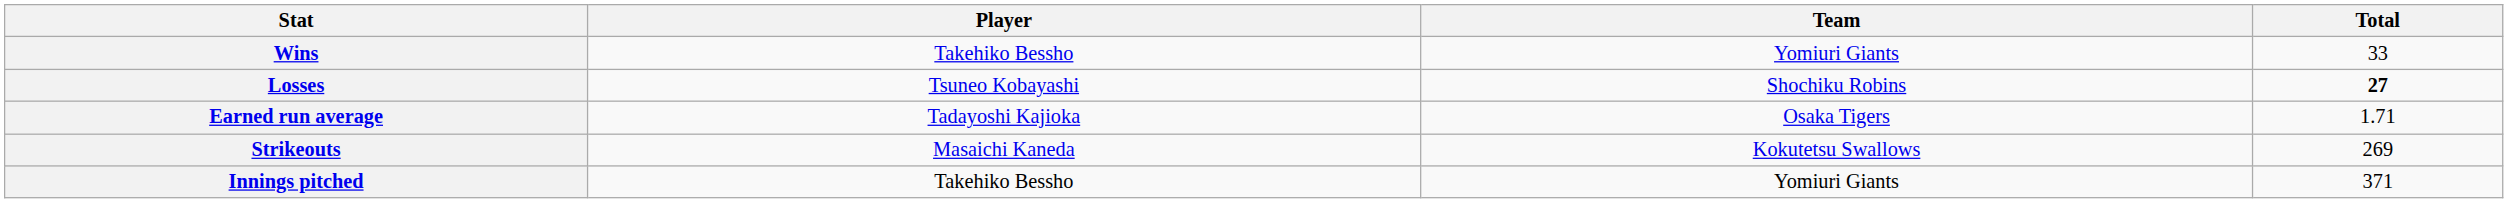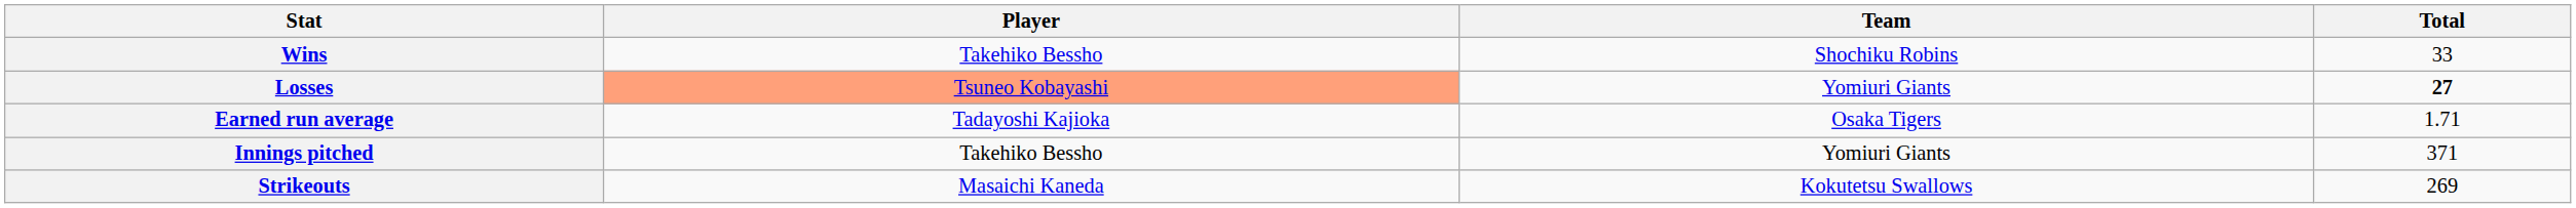 <table class="wikitable" style="text-align:center;">
 <tr>
 <th scope="col" width="7%">Stat</th>
 <th scope="col" width="10%">Player</th>
 <th scope="col" width="10%">Team</th>
 <th scope="col" width="3%">Total</th>
 </tr>
 <tr>
 <th scope="row" style="text-align:center;"><a href='#'>Wins</a></th>
 <td><a href='#'>Takehiko Bessho</a></td>
-<td><a href='#'>Yomiuri Giants</a></td>
+<td><a href='#'>Shochiku Robins</a></td>
 <td>33</td>
 </tr>
 <tr>
 <th scope="row" style="text-align:center;"><a href='#'>Losses</a></th>
-<td><a href='#'>Tsuneo Kobayashi</a></td>
-<td><a href='#'>Shochiku Robins</a></td>
+<td style="background: lightsalmon;"><a href='#'>Tsuneo Kobayashi</a></td>
+<td><a href='#'>Yomiuri Giants</a></td>
 <td><strong>27</strong></td>
 </tr>
 <tr>
 <th scope="row" style="text-align:center;"><a href='#'>Earned run average</a></th>
 <td><a href='#'>Tadayoshi Kajioka</a></td>
 <td><a href='#'>Osaka Tigers</a></td>
 <td>1.71</td>
 </tr>
 <tr>
+<th scope="row" style="text-align:center;"><a href='#'>Innings pitched</a></th>
+<td>Takehiko Bessho</td>
+<td>Yomiuri Giants</td>
+<td>371</td>
+</tr>
+<tr>
 <th scope="row" style="text-align:center;"><a href='#'>Strikeouts</a></th>
 <td><a href='#'>Masaichi Kaneda</a></td>
 <td><a href='#'>Kokutetsu Swallows</a></td>
 <td>269</td>
 </tr>
-<tr>
-<th scope="row" style="text-align:center;"><a href='#'>Innings pitched</a></th>
-<td>Takehiko Bessho</td>
-<td>Yomiuri Giants</td>
-<td>371</td>
-</tr>
 </table>
